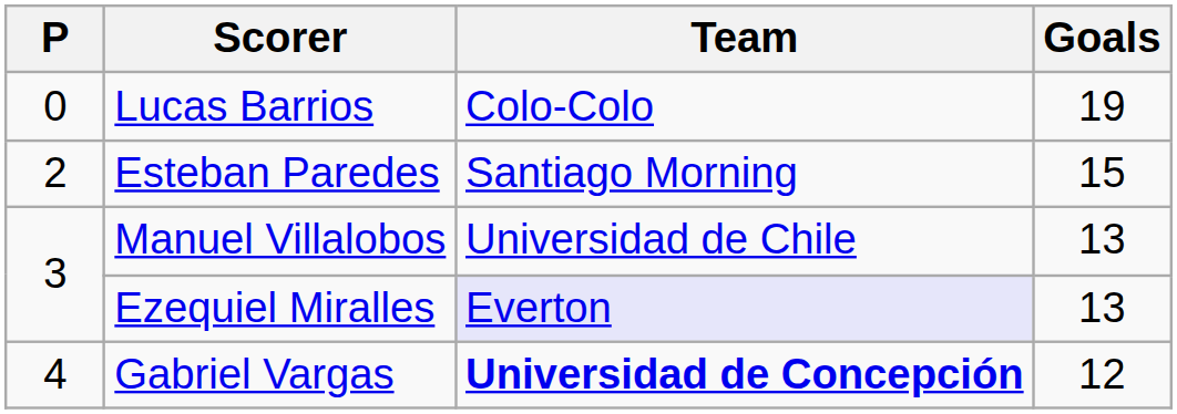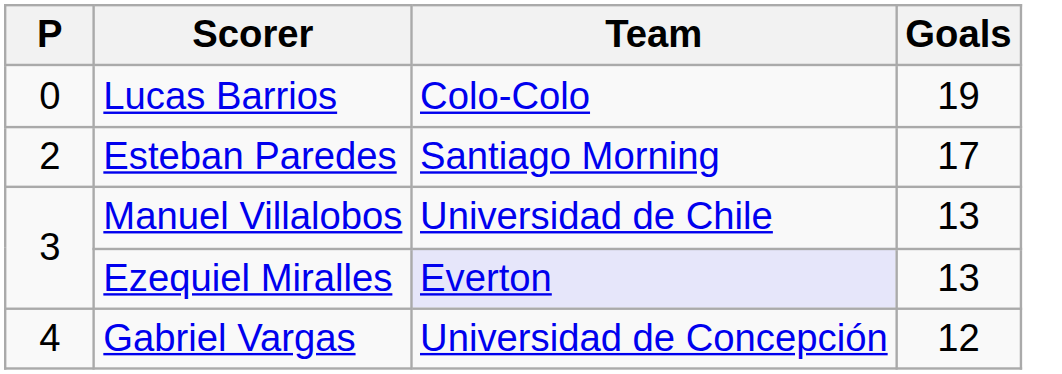 <table class="wikitable" style="text-align: center;">
 <tr>
 <th width=30>P</th>
 <th>Scorer</th>
 <th>Team</th>
 <th>Goals</th>
 </tr>
 <tr>
 <td>0</td>
 <td align="left"> <a href='#'>Lucas Barrios</a></td>
 <td align="left"><a href='#'>Colo-Colo</a></td>
 <td>19</td>
 </tr>
 <tr>
 <td>2</td>
 <td align="left"> <a href='#'>Esteban Paredes</a></td>
 <td align="left"><a href='#'>Santiago Morning</a></td>
-<td>15</td>
+<td>17</td>
 </tr>
 <tr>
 <td rowspan="2">3</td>
 <td align="left"> <a href='#'>Manuel Villalobos</a></td>
 <td align="left"><a href='#'>Universidad de Chile</a></td>
 <td>13</td>
 </tr>
 <tr>
 <td align="left"> <a href='#'>Ezequiel Miralles</a></td>
 <td align="left" style="background: lavender;"><a href='#'>Everton</a></td>
 <td>13</td>
 </tr>
 <tr>
 <td>4</td>
 <td align="left"> <a href='#'>Gabriel Vargas</a></td>
-<td align="left"><strong><a href='#'>Universidad de Concepción</a></strong></td>
+<td align="left"><a href='#'>Universidad de Concepción</a></td>
 <td>12</td>
 </tr>
 </table>
